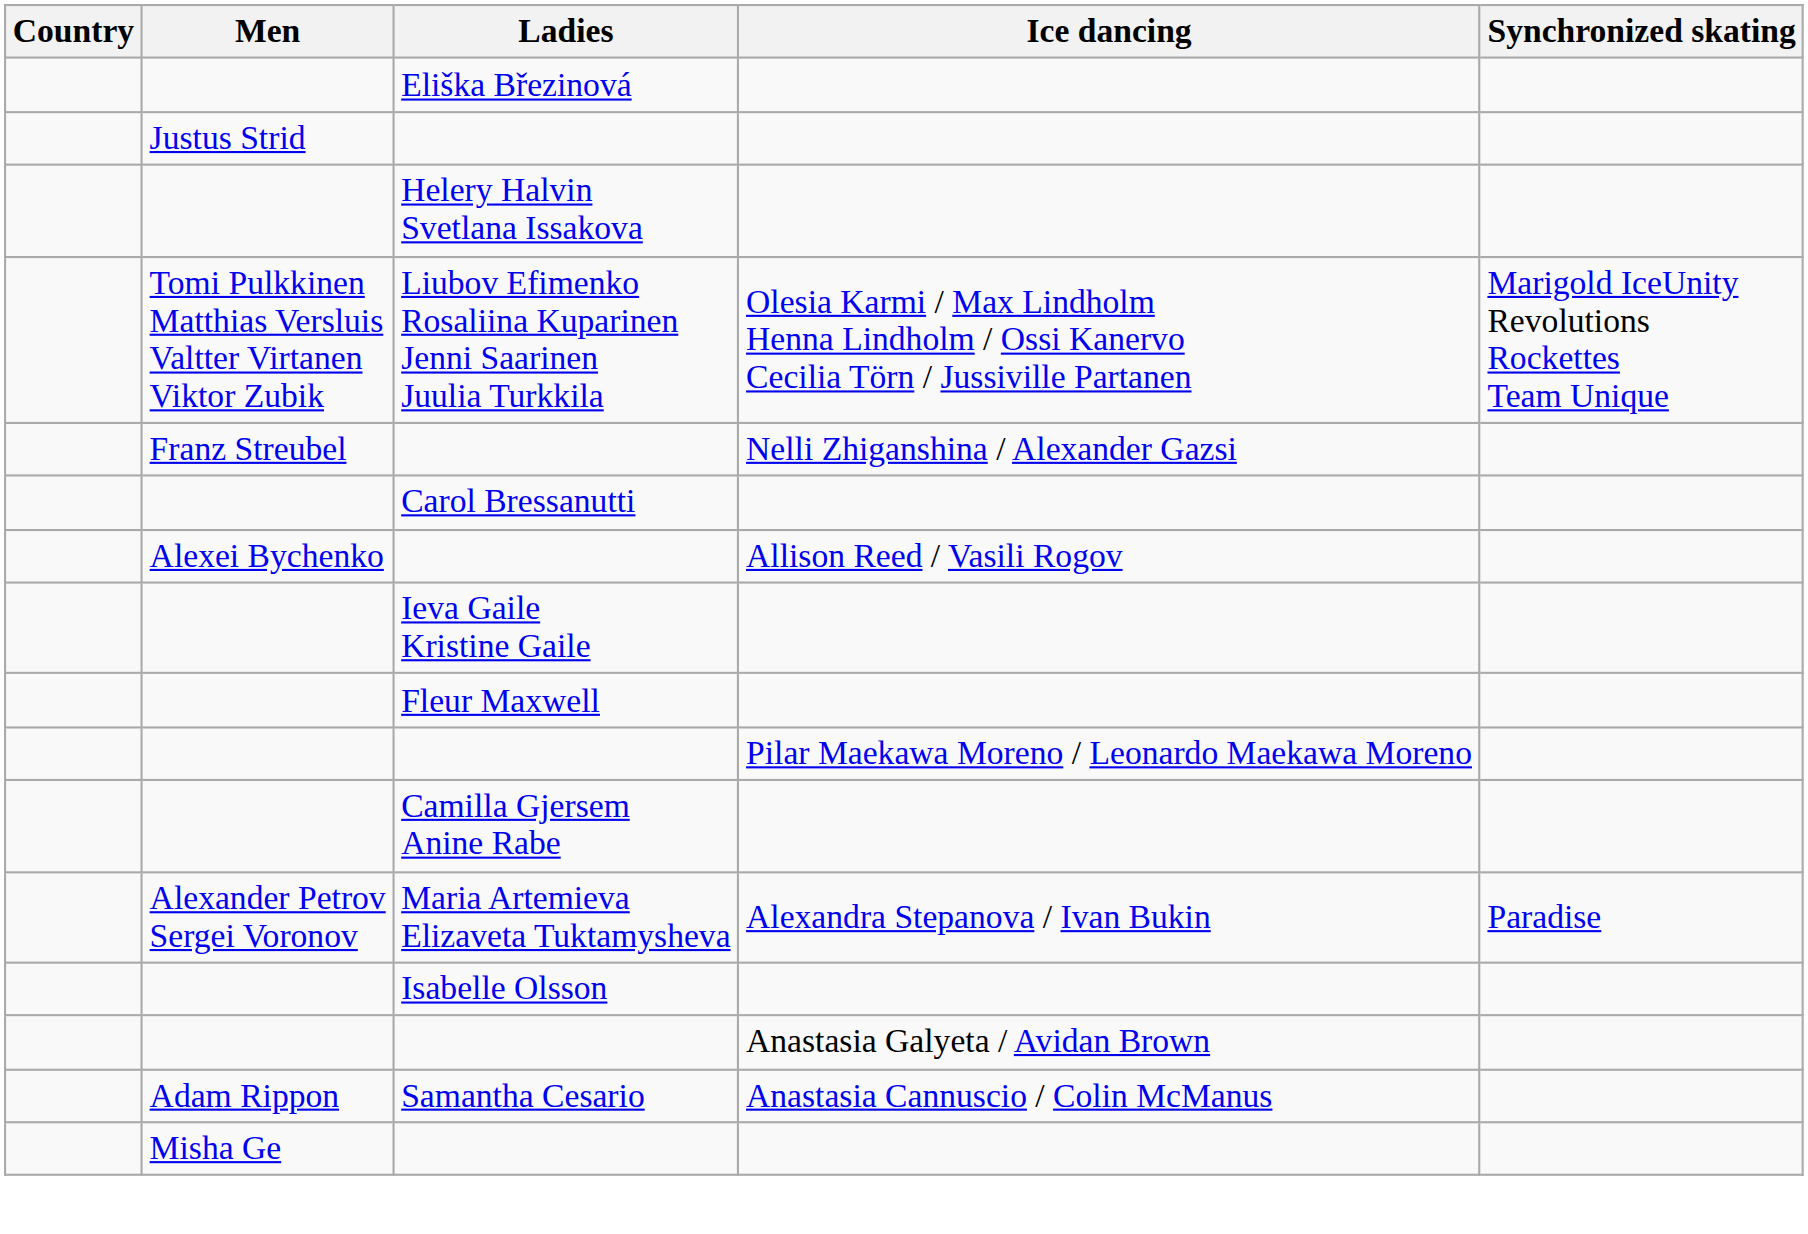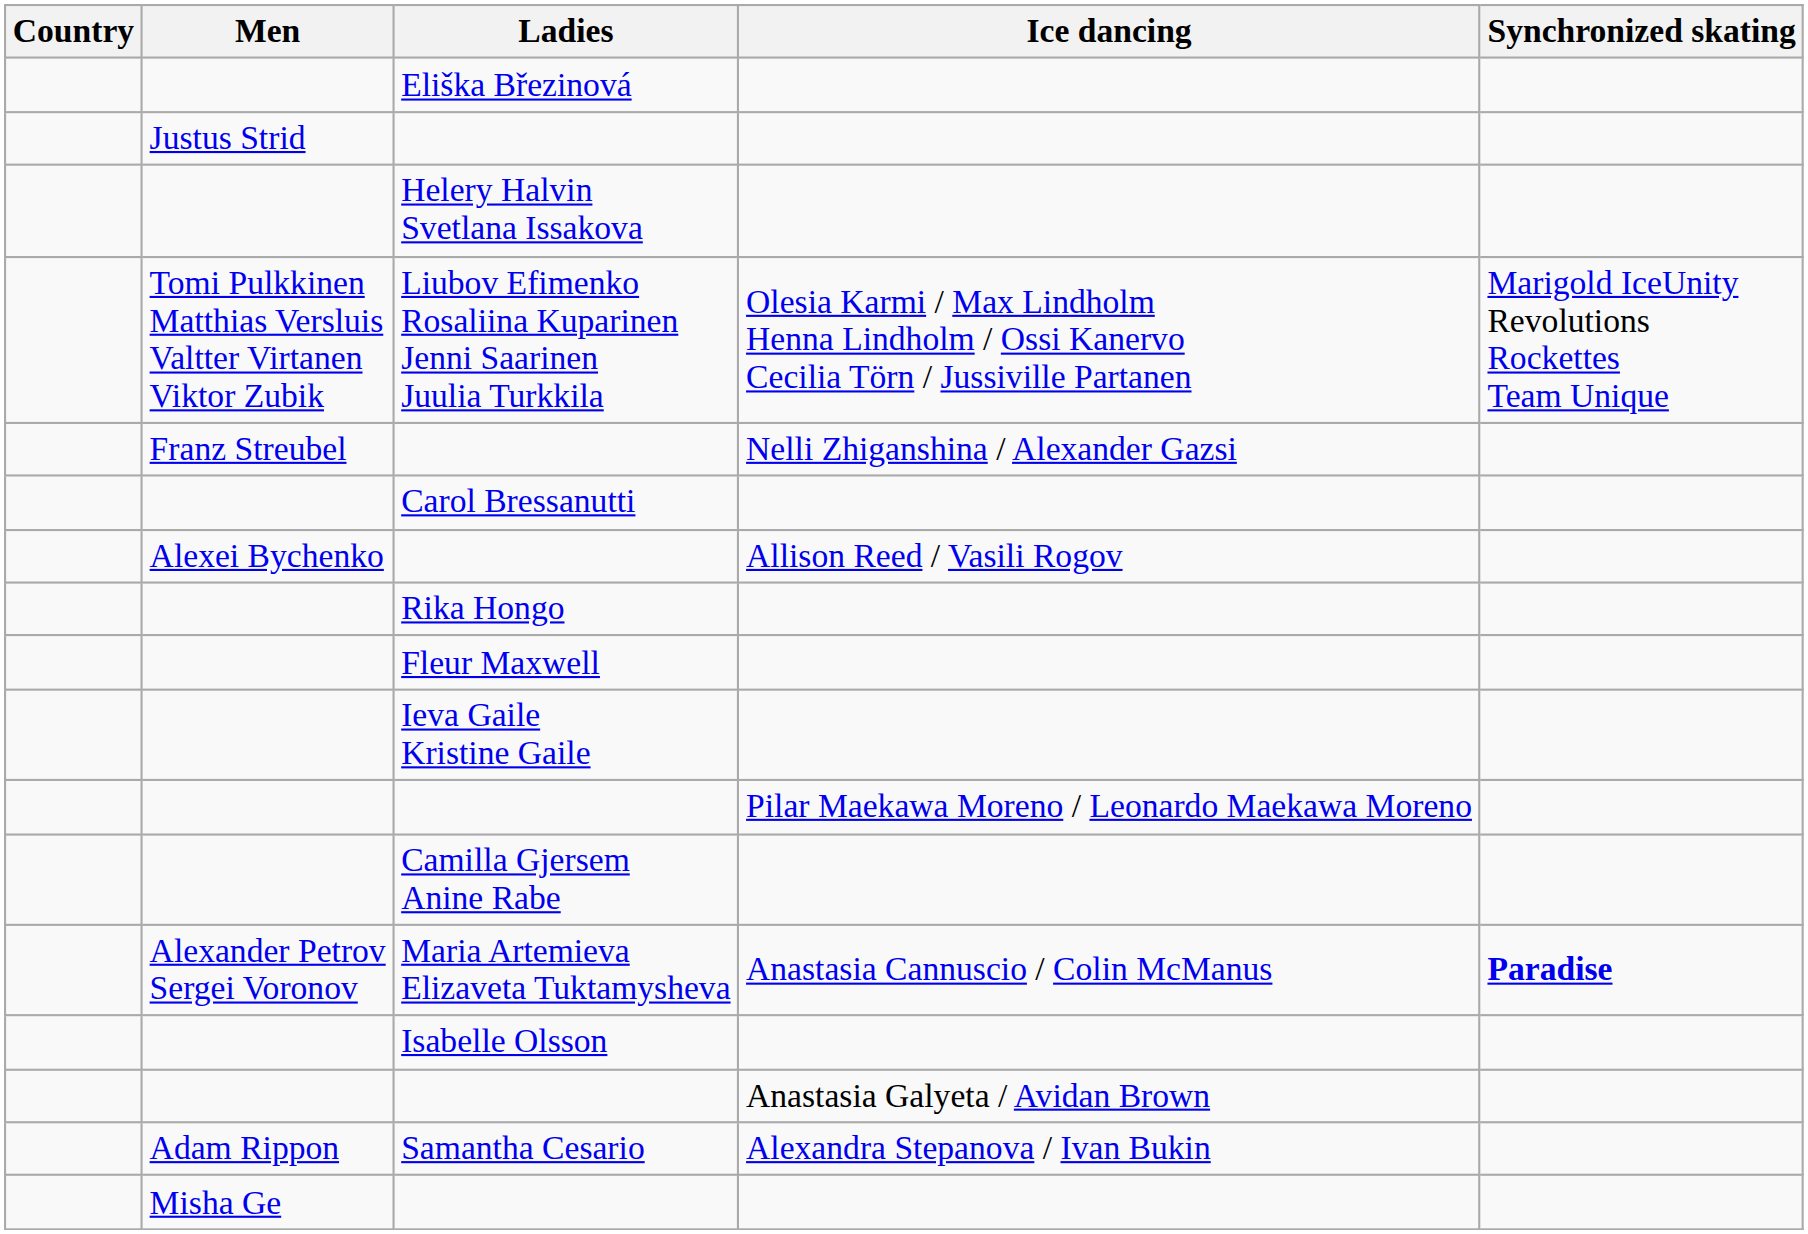 <table class="wikitable">
 <tr>
 <th>Country</th>
 <th>Men</th>
 <th>Ladies</th>
 <th>Ice dancing</th>
 <th>Synchronized skating</th>
 </tr>
 <tr>
 <td></td>
 <td></td>
 <td><a href='#'>Eliška Březinová</a></td>
 <td></td>
 <td></td>
 </tr>
 <tr>
 <td></td>
 <td><a href='#'>Justus Strid</a></td>
 <td></td>
 <td></td>
 <td></td>
 </tr>
 <tr>
 <td></td>
 <td></td>
 <td><a href='#'>Helery Halvin</a> <br> <a href='#'>Svetlana Issakova</a></td>
 <td></td>
 <td></td>
 </tr>
 <tr>
 <td></td>
 <td><a href='#'>Tomi Pulkkinen</a> <br> <a href='#'>Matthias Versluis</a> <br> <a href='#'>Valtter Virtanen</a> <br> <a href='#'>Viktor Zubik</a></td>
 <td><a href='#'>Liubov Efimenko</a> <br> <a href='#'>Rosaliina Kuparinen</a> <br> <a href='#'>Jenni Saarinen</a> <br> <a href='#'>Juulia Turkkila</a></td>
 <td><a href='#'>Olesia Karmi</a> / <a href='#'>Max Lindholm</a> <br> <a href='#'>Henna Lindholm</a> / <a href='#'>Ossi Kanervo</a> <br> <a href='#'>Cecilia Törn</a> / <a href='#'>Jussiville Partanen</a></td>
 <td><a href='#'>Marigold IceUnity</a> <br> Revolutions <br> <a href='#'>Rockettes</a> <br> <a href='#'>Team Unique</a></td>
 </tr>
 <tr>
 <td></td>
 <td><a href='#'>Franz Streubel</a></td>
 <td></td>
 <td><a href='#'>Nelli Zhiganshina</a> / <a href='#'>Alexander Gazsi</a></td>
 <td></td>
 </tr>
 <tr>
 <td></td>
 <td></td>
 <td><a href='#'>Carol Bressanutti</a></td>
 <td></td>
 <td></td>
 </tr>
 <tr>
 <td></td>
 <td><a href='#'>Alexei Bychenko</a></td>
 <td></td>
 <td><a href='#'>Allison Reed</a> / <a href='#'>Vasili Rogov</a></td>
 <td></td>
 </tr>
 <tr>
 <td></td>
 <td></td>
-<td><a href='#'>Ieva Gaile</a> <br> <a href='#'>Kristine Gaile</a></td>
+<td><a href='#'>Rika Hongo</a></td>
 <td></td>
 <td></td>
 </tr>
 <tr>
 <td></td>
 <td></td>
 <td><a href='#'>Fleur Maxwell</a></td>
+<td></td>
+<td></td>
+</tr>
+<tr>
+<td></td>
+<td></td>
+<td><a href='#'>Ieva Gaile</a> <br> <a href='#'>Kristine Gaile</a></td>
 <td></td>
 <td></td>
 </tr>
 <tr>
 <td></td>
 <td></td>
 <td></td>
 <td><a href='#'>Pilar Maekawa Moreno</a> / <a href='#'>Leonardo Maekawa Moreno</a></td>
 <td></td>
 </tr>
 <tr>
 <td></td>
 <td></td>
 <td><a href='#'>Camilla Gjersem</a> <br> <a href='#'>Anine Rabe</a></td>
 <td></td>
 <td></td>
 </tr>
 <tr>
 <td></td>
 <td><a href='#'>Alexander Petrov</a> <br> <a href='#'>Sergei Voronov</a></td>
 <td><a href='#'>Maria Artemieva</a> <br> <a href='#'>Elizaveta Tuktamysheva</a></td>
-<td><a href='#'>Alexandra Stepanova</a> / <a href='#'>Ivan Bukin</a></td>
-<td><a href='#'>Paradise</a></td>
+<td><a href='#'>Anastasia Cannuscio</a> / <a href='#'>Colin McManus</a></td>
+<td><strong><a href='#'>Paradise</a></strong></td>
 </tr>
 <tr>
 <td></td>
 <td></td>
 <td><a href='#'>Isabelle Olsson</a></td>
 <td></td>
 <td></td>
 </tr>
 <tr>
 <td></td>
 <td></td>
 <td></td>
 <td>Anastasia Galyeta / <a href='#'>Avidan Brown</a></td>
 <td></td>
 </tr>
 <tr>
 <td></td>
 <td><a href='#'>Adam Rippon</a></td>
 <td><a href='#'>Samantha Cesario</a></td>
-<td><a href='#'>Anastasia Cannuscio</a> / <a href='#'>Colin McManus</a></td>
+<td><a href='#'>Alexandra Stepanova</a> / <a href='#'>Ivan Bukin</a></td>
 <td></td>
 </tr>
 <tr>
 <td></td>
 <td><a href='#'>Misha Ge</a></td>
 <td></td>
 <td></td>
 <td></td>
 </tr>
 </table>
